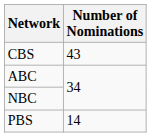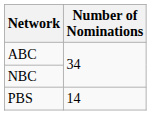 <table class="wikitable">
 <tr>
 <th>Network</th>
 <th>Number of<br>Nominations</th>
-</tr>
-<tr>
-<td>CBS</td>
-<td>43</td>
 </tr>
 <tr>
 <td>ABC</td>
 <td rowspan="2">34</td>
 </tr>
 <tr>
 <td>NBC</td>
 </tr>
 <tr>
 <td>PBS</td>
 <td>14</td>
 </tr>
 </table>
